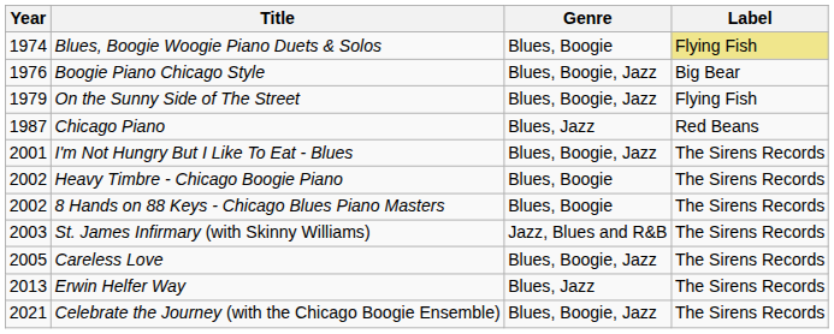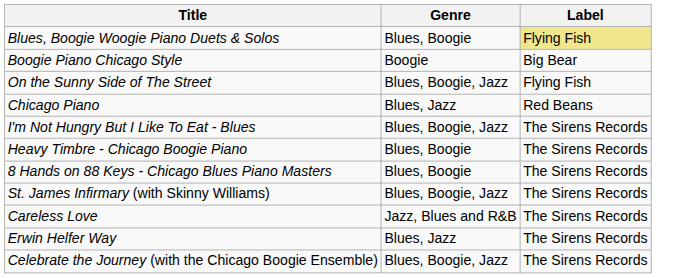 <table class="wikitable">
 <tr>
-<th>Year</th>
 <th>Title</th>
 <th>Genre</th>
 <th>Label</th>
 </tr>
 <tr>
-<td>1974</td>
 <td><em>Blues, Boogie Woogie Piano Duets & Solos</em></td>
 <td>Blues, Boogie</td>
 <td style="background: khaki;">Flying Fish</td>
 </tr>
 <tr>
-<td>1976</td>
 <td><em>Boogie Piano Chicago Style</em></td>
-<td>Blues, Boogie, Jazz</td>
+<td>Boogie</td>
 <td>Big Bear</td>
 </tr>
 <tr>
-<td>1979</td>
 <td><em>On the Sunny Side of The Street</em></td>
 <td>Blues, Boogie, Jazz</td>
 <td>Flying Fish</td>
 </tr>
 <tr>
-<td>1987</td>
 <td><em>Chicago Piano</em></td>
 <td>Blues, Jazz</td>
 <td>Red Beans</td>
 </tr>
 <tr>
-<td>2001</td>
 <td><em>I'm Not Hungry But I Like To Eat - Blues</em></td>
 <td>Blues, Boogie, Jazz</td>
 <td>The Sirens Records</td>
 </tr>
 <tr>
-<td>2002</td>
 <td><em>Heavy Timbre - Chicago Boogie Piano</em></td>
 <td>Blues, Boogie</td>
 <td>The Sirens Records</td>
 </tr>
 <tr>
-<td>2002</td>
 <td><em>8 Hands on 88 Keys - Chicago Blues Piano Masters</em></td>
 <td>Blues, Boogie</td>
 <td>The Sirens Records</td>
 </tr>
 <tr>
-<td>2003</td>
 <td><em>St. James Infirmary</em> (with Skinny Williams)</td>
+<td>Blues, Boogie, Jazz</td>
+<td>The Sirens Records</td>
+</tr>
+<tr>
+<td><em>Careless Love</em></td>
 <td>Jazz, Blues and R&B</td>
 <td>The Sirens Records</td>
 </tr>
 <tr>
-<td>2005</td>
-<td><em>Careless Love</em></td>
-<td>Blues, Boogie, Jazz</td>
-<td>The Sirens Records</td>
-</tr>
-<tr>
-<td>2013</td>
 <td><em>Erwin Helfer Way</em></td>
 <td>Blues, Jazz</td>
 <td>The Sirens Records</td>
 </tr>
 <tr>
-<td>2021</td>
 <td><em>Celebrate the Journey</em> (with the Chicago Boogie Ensemble)</td>
 <td>Blues, Boogie, Jazz</td>
 <td>The Sirens Records</td>
 </tr>
 </table>
